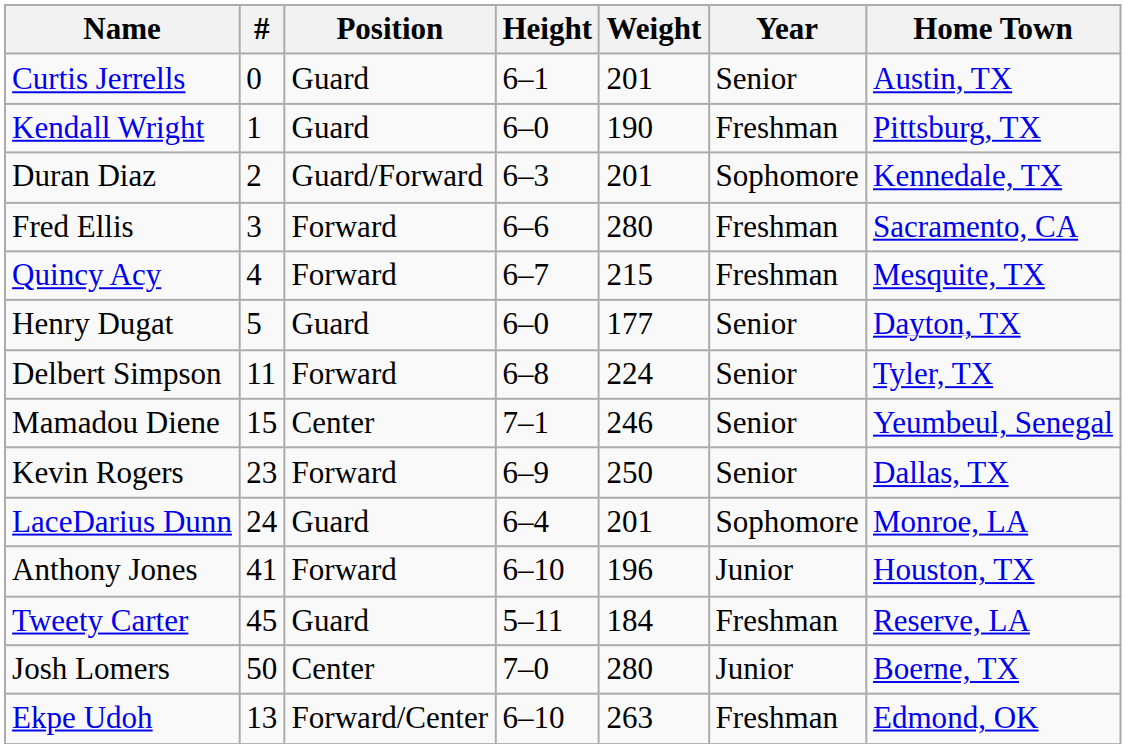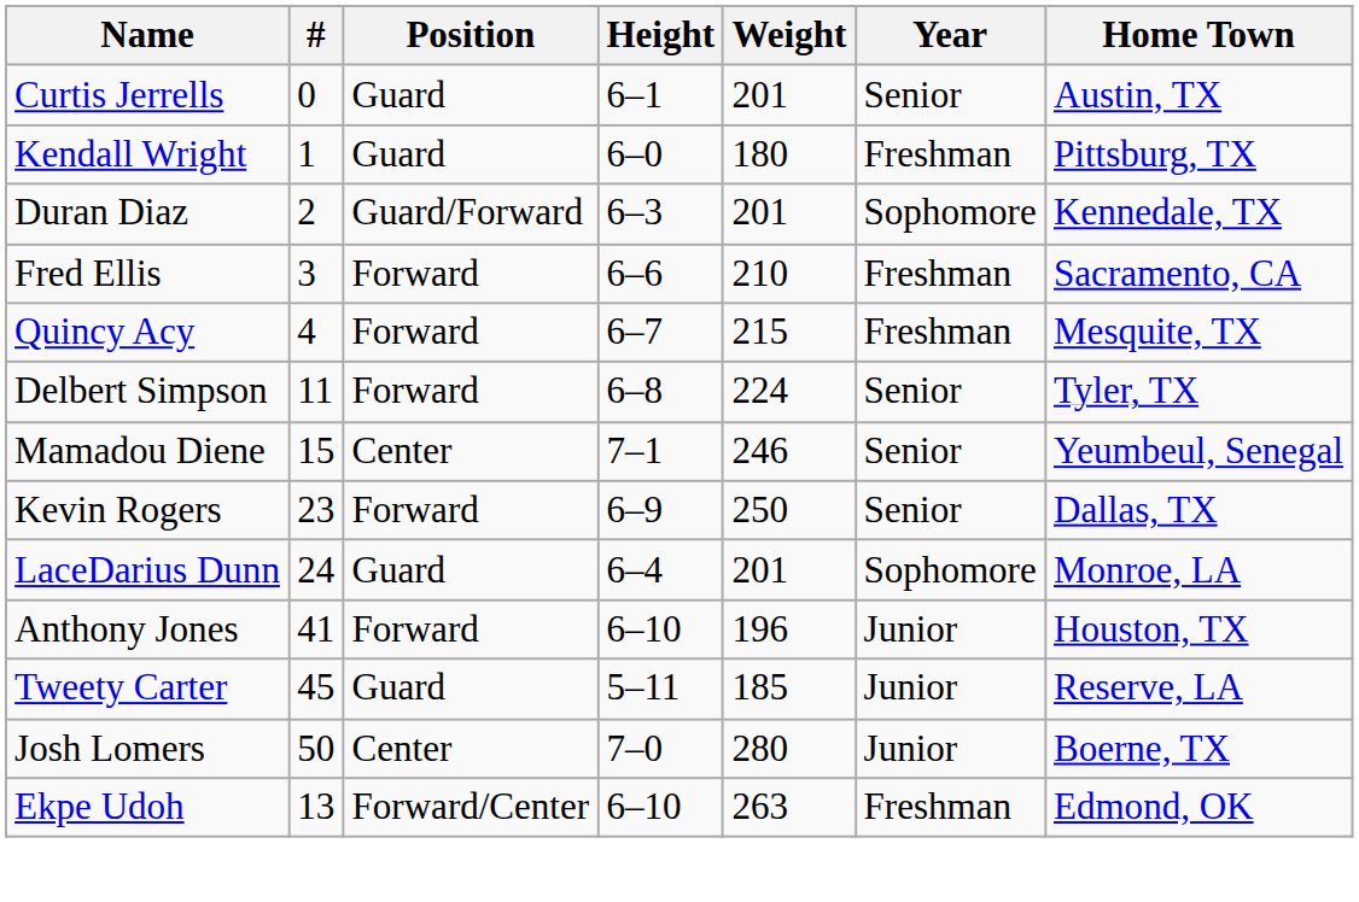 <table class="wikitable" style="text-align: left;">
 <tr>
 <th>Name</th>
 <th>#</th>
 <th>Position</th>
 <th>Height</th>
 <th>Weight</th>
 <th>Year</th>
 <th>Home Town</th>
 </tr>
 <tr>
 <td><a href='#'>Curtis Jerrells</a></td>
 <td>0</td>
 <td>Guard</td>
 <td>6–1</td>
 <td>201</td>
 <td>Senior</td>
 <td><a href='#'>Austin, TX</a></td>
 </tr>
 <tr>
 <td><a href='#'>Kendall Wright</a></td>
 <td>1</td>
 <td>Guard</td>
 <td>6–0</td>
-<td>190</td>
+<td>180</td>
 <td>Freshman</td>
 <td><a href='#'>Pittsburg, TX</a></td>
 </tr>
 <tr>
 <td>Duran Diaz</td>
 <td>2</td>
 <td>Guard/Forward</td>
 <td>6–3</td>
 <td>201</td>
 <td>Sophomore</td>
 <td><a href='#'>Kennedale, TX</a></td>
 </tr>
 <tr>
 <td>Fred Ellis</td>
 <td>3</td>
 <td>Forward</td>
 <td>6–6</td>
-<td>280</td>
+<td>210</td>
 <td>Freshman</td>
 <td><a href='#'>Sacramento, CA</a></td>
 </tr>
 <tr>
 <td><a href='#'>Quincy Acy</a></td>
 <td>4</td>
 <td>Forward</td>
 <td>6–7</td>
 <td>215</td>
 <td>Freshman</td>
 <td><a href='#'>Mesquite, TX</a></td>
-</tr>
-<tr>
-<td>Henry Dugat</td>
-<td>5</td>
-<td>Guard</td>
-<td>6–0</td>
-<td>177</td>
-<td>Senior</td>
-<td><a href='#'>Dayton, TX</a></td>
 </tr>
 <tr>
 <td>Delbert Simpson</td>
 <td>11</td>
 <td>Forward</td>
 <td>6–8</td>
 <td>224</td>
 <td>Senior</td>
 <td><a href='#'>Tyler, TX</a></td>
 </tr>
 <tr>
 <td>Mamadou Diene</td>
 <td>15</td>
 <td>Center</td>
 <td>7–1</td>
 <td>246</td>
 <td>Senior</td>
 <td><a href='#'>Yeumbeul, Senegal</a></td>
 </tr>
 <tr>
 <td>Kevin Rogers</td>
 <td>23</td>
 <td>Forward</td>
 <td>6–9</td>
 <td>250</td>
 <td>Senior</td>
 <td><a href='#'>Dallas, TX</a></td>
 </tr>
 <tr>
 <td><a href='#'>LaceDarius Dunn</a></td>
 <td>24</td>
 <td>Guard</td>
 <td>6–4</td>
 <td>201</td>
 <td>Sophomore</td>
 <td><a href='#'>Monroe, LA</a></td>
 </tr>
 <tr>
 <td>Anthony Jones</td>
 <td>41</td>
 <td>Forward</td>
 <td>6–10</td>
 <td>196</td>
 <td>Junior</td>
 <td><a href='#'>Houston, TX</a></td>
 </tr>
 <tr>
 <td><a href='#'>Tweety Carter</a></td>
 <td>45</td>
 <td>Guard</td>
 <td>5–11</td>
-<td>184</td>
-<td>Freshman</td>
+<td>185</td>
+<td>Junior</td>
 <td><a href='#'>Reserve, LA</a></td>
 </tr>
 <tr>
 <td>Josh Lomers</td>
 <td>50</td>
 <td>Center</td>
 <td>7–0</td>
 <td>280</td>
 <td>Junior</td>
 <td><a href='#'>Boerne, TX</a></td>
 </tr>
 <tr>
 <td><a href='#'>Ekpe Udoh</a></td>
 <td>13</td>
 <td>Forward/Center</td>
 <td>6–10</td>
 <td>263</td>
 <td>Freshman</td>
 <td><a href='#'>Edmond, OK</a></td>
 </tr>
 </table>
